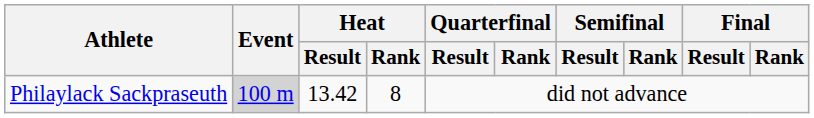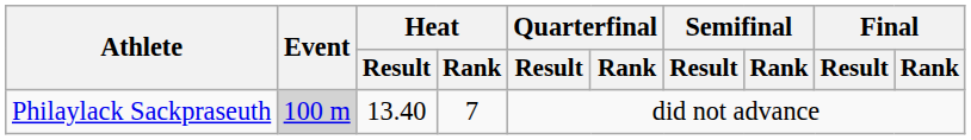 <table class=wikitable style="font-size:90%">
 <tr>
 <th rowspan="2">Athlete</th>
 <th rowspan="2">Event</th>
 <th colspan="2">Heat</th>
 <th colspan="2">Quarterfinal</th>
 <th colspan="2">Semifinal</th>
 <th colspan="2">Final</th>
 </tr>
 <tr style="font-size:95%">
 <th>Result</th>
 <th>Rank</th>
 <th>Result</th>
 <th>Rank</th>
 <th>Result</th>
 <th>Rank</th>
 <th>Result</th>
 <th>Rank</th>
 </tr>
 <tr align=center>
 <td align=left><a href='#'>Philaylack Sackpraseuth</a></td>
 <td align=left style="background: lightgrey;"><a href='#'>100 m</a></td>
-<td>13.42</td>
-<td>8</td>
+<td>13.40</td>
+<td>7</td>
 <td colspan=6>did not advance</td>
 </tr>
 </table>
